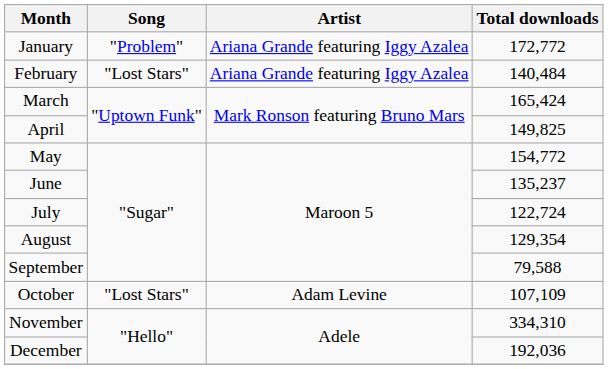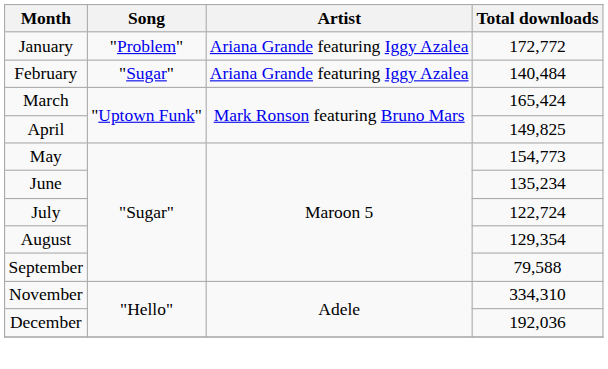 <table class="wikitable" style="text-align: center;">
 <tr>
 <th>Month</th>
 <th>Song</th>
 <th>Artist</th>
 <th>Total downloads</th>
 </tr>
 <tr>
 <td>January</td>
 <td>"<a href='#'>Problem</a>"</td>
 <td><a href='#'>Ariana Grande</a> featuring <a href='#'>Iggy Azalea</a></td>
 <td>172,772</td>
 </tr>
 <tr>
 <td>February</td>
-<td>"Lost Stars"</td>
+<td>"<a href='#'>Sugar</a>"</td>
 <td><a href='#'>Ariana Grande</a> featuring <a href='#'>Iggy Azalea</a></td>
 <td>140,484</td>
 </tr>
 <tr>
 <td>March</td>
 <td rowspan="2">"<a href='#'>Uptown Funk</a>"</td>
 <td rowspan="2"><a href='#'>Mark Ronson</a> featuring <a href='#'>Bruno Mars</a></td>
 <td>165,424</td>
 </tr>
 <tr>
 <td>April</td>
 <td>149,825</td>
 </tr>
 <tr>
 <td>May</td>
 <td rowspan="5">"Sugar"</td>
 <td rowspan="5">Maroon 5</td>
-<td>154,772</td>
+<td>154,773</td>
 </tr>
 <tr>
 <td>June</td>
-<td>135,237</td>
+<td>135,234</td>
 </tr>
 <tr>
 <td>July</td>
 <td>122,724</td>
 </tr>
 <tr>
 <td>August</td>
 <td>129,354</td>
 </tr>
 <tr>
 <td>September</td>
 <td>79,588</td>
 </tr>
 <tr>
-<td>October</td>
-<td>"Lost Stars"</td>
-<td>Adam Levine</td>
-<td>107,109</td>
-</tr>
-<tr>
 <td>November</td>
 <td rowspan="2">"Hello"</td>
 <td rowspan="2">Adele</td>
 <td>334,310</td>
 </tr>
 <tr>
 <td>December</td>
 <td>192,036</td>
 </tr>
 <tr>
 </tr>
 </table>
